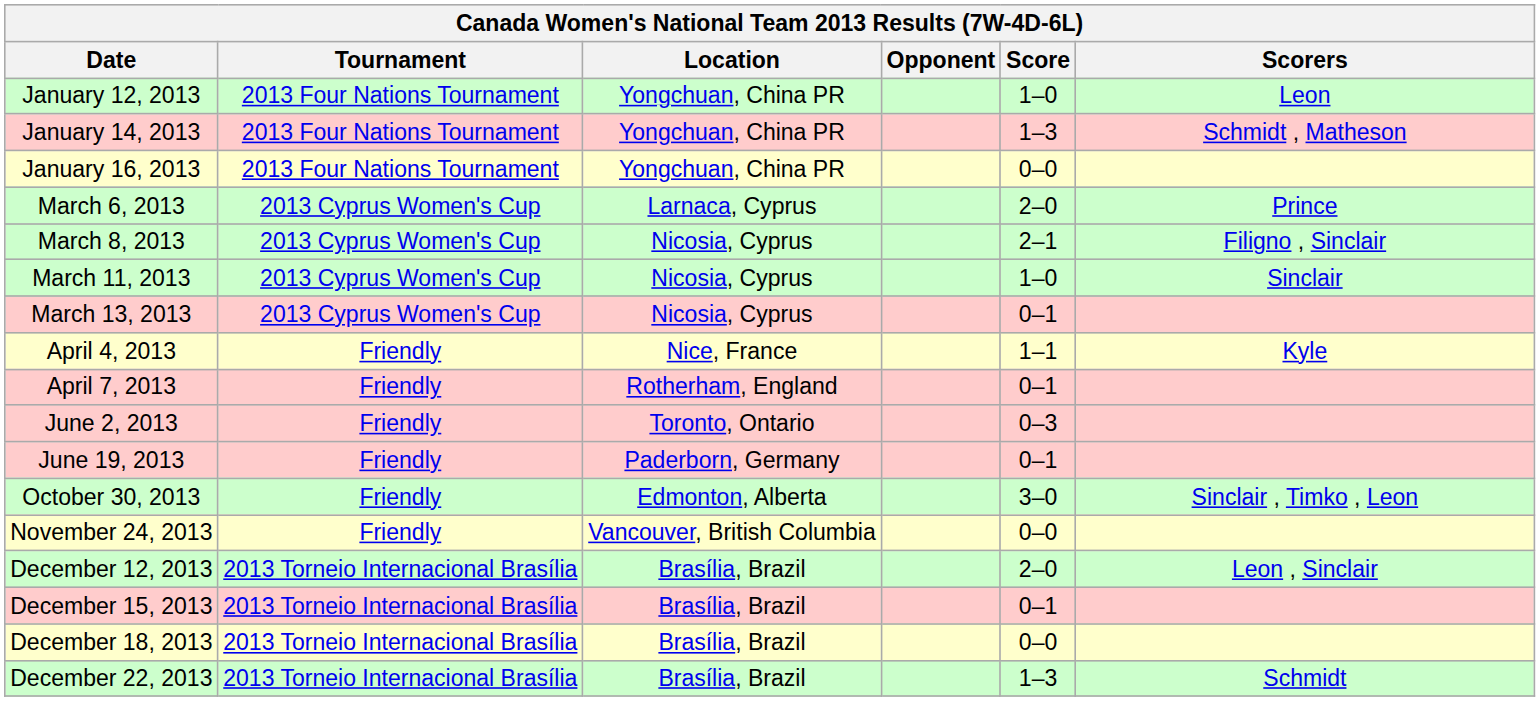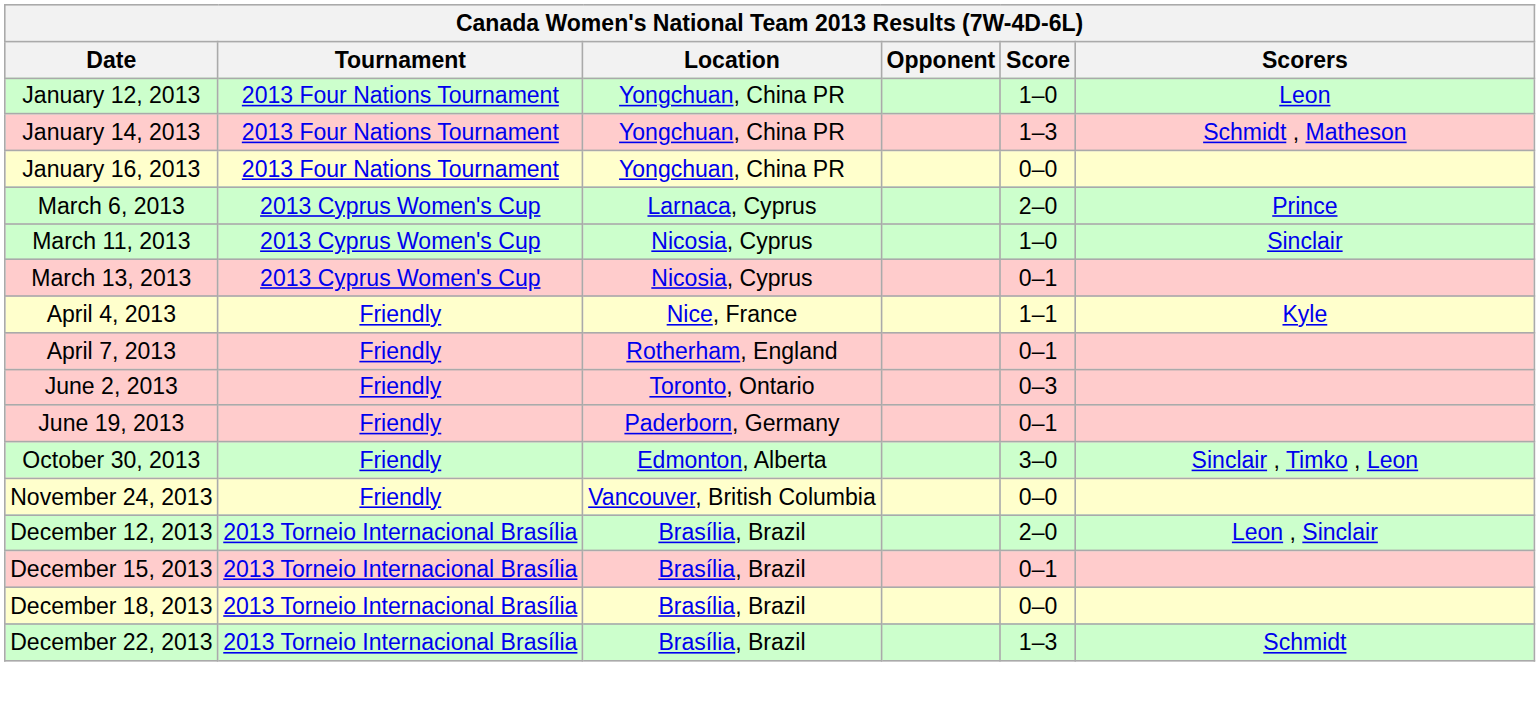 <table class="wikitable collapsible collapsed" style="font-size:90%">
 <tr>
 <th colspan="6"><strong>Canada Women's National Team 2013 Results (7W-4D-6L)</strong></th>
 </tr>
 <tr>
 <th>Date</th>
 <th>Tournament</th>
 <th>Location</th>
 <th>Opponent</th>
 <th>Score</th>
 <th width=30%>Scorers</th>
 </tr>
 <tr style="background:#cfc;">
 <td style="text-align: center;">January 12, 2013</td>
 <td style="text-align: center;"><a href='#'>2013 Four Nations Tournament</a></td>
 <td style="text-align: center;"><a href='#'>Yongchuan</a>, China PR</td>
 <td></td>
 <td style="text-align: center;">1–0</td>
 <td style="text-align: center;"><a href='#'>Leon</a> </td>
 </tr>
 <tr style="background:#fcc;">
 <td style="text-align: center;">January 14, 2013</td>
 <td style="text-align: center;"><a href='#'>2013 Four Nations Tournament</a></td>
 <td style="text-align: center;"><a href='#'>Yongchuan</a>, China PR</td>
 <td></td>
 <td style="text-align: center;">1–3</td>
 <td style="text-align: center;"><a href='#'>Schmidt</a> , <a href='#'>Matheson</a> </td>
 </tr>
 <tr style="background:#ffc;">
 <td style="text-align: center;">January 16, 2013</td>
 <td style="text-align: center;"><a href='#'>2013 Four Nations Tournament</a></td>
 <td style="text-align: center;"><a href='#'>Yongchuan</a>, China PR</td>
 <td></td>
 <td style="text-align: center;">0–0</td>
 <td style="text-align: center;"></td>
 </tr>
 <tr style="background:#cfc;">
 <td style="text-align: center;">March 6, 2013</td>
 <td style="text-align: center;"><a href='#'>2013 Cyprus Women's Cup</a></td>
 <td style="text-align: center;"><a href='#'>Larnaca</a>, Cyprus</td>
 <td></td>
 <td style="text-align: center;">2–0</td>
 <td style="text-align: center;"><a href='#'>Prince</a> </td>
-</tr>
-<tr style="background:#cfc;">
-<td style="text-align: center;">March 8, 2013</td>
-<td style="text-align: center;"><a href='#'>2013 Cyprus Women's Cup</a></td>
-<td style="text-align: center;"><a href='#'>Nicosia</a>, Cyprus</td>
-<td></td>
-<td style="text-align: center;">2–1</td>
-<td style="text-align: center;"><a href='#'>Filigno</a> , <a href='#'>Sinclair</a> </td>
 </tr>
 <tr style="background:#cfc;">
 <td style="text-align: center;">March 11, 2013</td>
 <td style="text-align: center;"><a href='#'>2013 Cyprus Women's Cup</a></td>
 <td style="text-align: center;"><a href='#'>Nicosia</a>, Cyprus</td>
 <td></td>
 <td style="text-align: center;">1–0</td>
 <td style="text-align: center;"><a href='#'>Sinclair</a> </td>
 </tr>
 <tr style="background:#fcc;">
 <td style="text-align: center;">March 13, 2013</td>
 <td style="text-align: center;"><a href='#'>2013 Cyprus Women's Cup</a></td>
 <td style="text-align: center;"><a href='#'>Nicosia</a>, Cyprus</td>
 <td></td>
 <td style="text-align: center;">0–1</td>
 <td style="text-align: center;"></td>
 </tr>
 <tr style="background:#ffc;">
 <td style="text-align: center;">April 4, 2013</td>
 <td style="text-align: center;"><a href='#'>Friendly</a></td>
 <td style="text-align: center;"><a href='#'>Nice</a>, France</td>
 <td></td>
 <td style="text-align: center;">1–1</td>
 <td style="text-align: center;"><a href='#'>Kyle</a> </td>
 </tr>
 <tr style="background:#fcc;">
 <td style="text-align: center;">April 7, 2013</td>
 <td style="text-align: center;"><a href='#'>Friendly</a></td>
 <td style="text-align: center;"><a href='#'>Rotherham</a>, England</td>
 <td></td>
 <td style="text-align: center;">0–1</td>
 <td style="text-align: center;"></td>
 </tr>
 <tr style="background:#fcc;">
 <td style="text-align: center;">June 2, 2013</td>
 <td style="text-align: center;"><a href='#'>Friendly</a></td>
 <td style="text-align: center;"><a href='#'>Toronto</a>, Ontario</td>
 <td></td>
 <td style="text-align: center;">0–3</td>
 <td style="text-align: center;"></td>
 </tr>
 <tr style="background:#fcc;">
 <td style="text-align: center;">June 19, 2013</td>
 <td style="text-align: center;"><a href='#'>Friendly</a></td>
 <td style="text-align: center;"><a href='#'>Paderborn</a>, Germany</td>
 <td></td>
 <td style="text-align: center;">0–1</td>
 <td style="text-align: center;"></td>
 </tr>
 <tr style="background:#cfc;">
 <td style="text-align: center;">October 30, 2013</td>
 <td style="text-align: center;"><a href='#'>Friendly</a></td>
 <td style="text-align: center;"><a href='#'>Edmonton</a>, Alberta</td>
 <td></td>
 <td style="text-align: center;">3–0</td>
 <td style="text-align: center;"><a href='#'>Sinclair</a> , <a href='#'>Timko</a> , <a href='#'>Leon</a> </td>
 </tr>
 <tr style="background:#ffc;">
 <td style="text-align: center;">November 24, 2013</td>
 <td style="text-align: center;"><a href='#'>Friendly</a></td>
 <td style="text-align: center;"><a href='#'>Vancouver</a>, British Columbia</td>
 <td></td>
 <td style="text-align: center;">0–0</td>
 <td style="text-align: center;"></td>
 </tr>
 <tr style="background:#cfc;">
 <td style="text-align: center;">December 12, 2013</td>
 <td style="text-align: center;"><a href='#'>2013 Torneio Internacional Brasília</a></td>
 <td style="text-align: center;"><a href='#'>Brasília</a>, Brazil</td>
 <td></td>
 <td style="text-align: center;">2–0</td>
 <td style="text-align: center;"><a href='#'>Leon</a> , <a href='#'>Sinclair</a> </td>
 </tr>
 <tr style="background:#fcc;">
 <td style="text-align: center;">December 15, 2013</td>
 <td style="text-align: center;"><a href='#'>2013 Torneio Internacional Brasília</a></td>
 <td style="text-align: center;"><a href='#'>Brasília</a>, Brazil</td>
 <td></td>
 <td style="text-align: center;">0–1</td>
 <td style="text-align: center;"></td>
 </tr>
 <tr style="background:#ffc;">
 <td style="text-align: center;">December 18, 2013</td>
 <td style="text-align: center;"><a href='#'>2013 Torneio Internacional Brasília</a></td>
 <td style="text-align: center;"><a href='#'>Brasília</a>, Brazil</td>
 <td></td>
 <td style="text-align: center;">0–0</td>
 <td style="text-align: center;"></td>
 </tr>
 <tr style="background:#cfc;">
 <td style="text-align: center;">December 22, 2013</td>
 <td style="text-align: center;"><a href='#'>2013 Torneio Internacional Brasília</a></td>
 <td style="text-align: center;"><a href='#'>Brasília</a>, Brazil</td>
 <td></td>
 <td style="text-align: center;">1–3</td>
 <td style="text-align: center;"><a href='#'>Schmidt</a> </td>
 </tr>
 </table>
